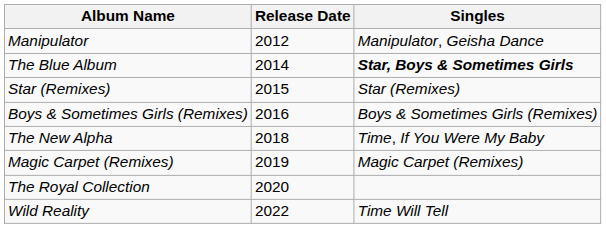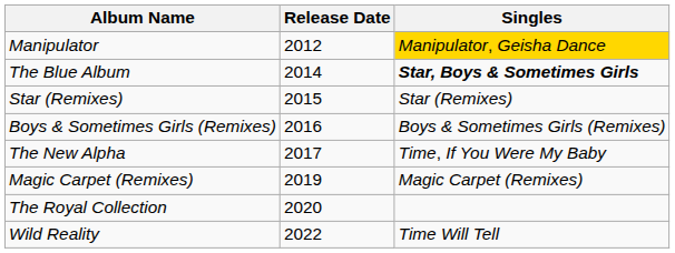 <table class="wikitable">
 <tr>
 <th>Album Name</th>
 <th>Release Date</th>
 <th>Singles</th>
 </tr>
 <tr>
 <td><em>Manipulator</em></td>
 <td>2012</td>
-<td><em>Manipulator</em>, <em>Geisha Dance</em></td>
+<td style="background: gold;"><em>Manipulator</em>, <em>Geisha Dance</em></td>
 </tr>
 <tr>
 <td><em>The Blue Album</em></td>
 <td>2014</td>
 <td><strong><em>Star, Boys & Sometimes Girls</em></strong></td>
 </tr>
 <tr>
 <td><em>Star (Remixes)</em></td>
 <td>2015</td>
 <td><em>Star (Remixes)</em></td>
 </tr>
 <tr>
 <td><em>Boys & Sometimes Girls (Remixes)</em></td>
 <td>2016</td>
 <td><em>Boys & Sometimes Girls (Remixes)</em></td>
 </tr>
 <tr>
 <td><em>The New Alpha</em></td>
-<td>2018</td>
+<td>2017</td>
 <td><em>Time</em>, <em>If You Were My Baby</em></td>
 </tr>
 <tr>
 <td><em>Magic Carpet (Remixes)</em></td>
 <td>2019</td>
 <td><em>Magic Carpet (Remixes)</em></td>
 </tr>
 <tr>
 <td><em>The Royal Collection</em></td>
 <td>2020</td>
 <td></td>
 </tr>
 <tr>
 <td><em>Wild Reality</em></td>
 <td>2022</td>
 <td><em>Time Will Tell</em></td>
 </tr>
 </table>
